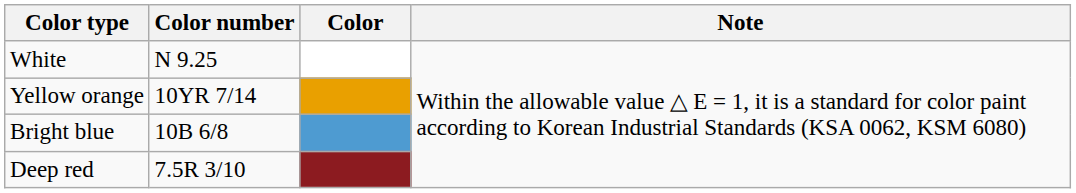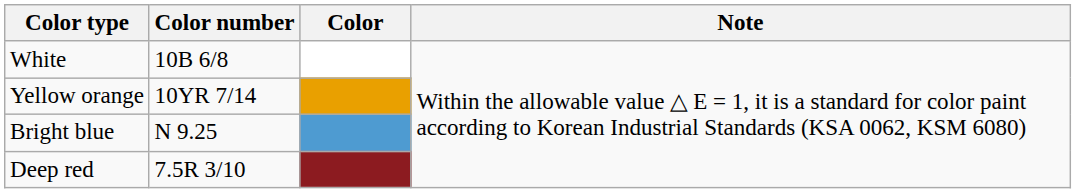 <table class="wikitable">
 <tr>
 <th>Color type</th>
 <th>Color number</th>
 <th width="70">Color</th>
 <th width="450">Note</th>
 </tr>
 <tr>
 <td>White</td>
-<td>N 9.25</td>
+<td>10B 6/8</td>
 <td style="background-color:white"></td>
 <td rowspan="4">Within the allowable value △ E = 1, it is a standard for color paint according to Korean Industrial Standards (KSA 0062, KSM 6080)</td>
 </tr>
 <tr>
 <td>Yellow orange</td>
 <td>10YR 7/14</td>
 <td style="background-color:#e9a000"></td>
 </tr>
 <tr>
 <td>Bright blue</td>
-<td>10B 6/8</td>
+<td>N 9.25</td>
 <td style="background-color:#4e9bd1"></td>
 </tr>
 <tr>
 <td>Deep red</td>
 <td>7.5R 3/10</td>
 <td style="background-color:#8c1b20"></td>
 </tr>
 </table>
